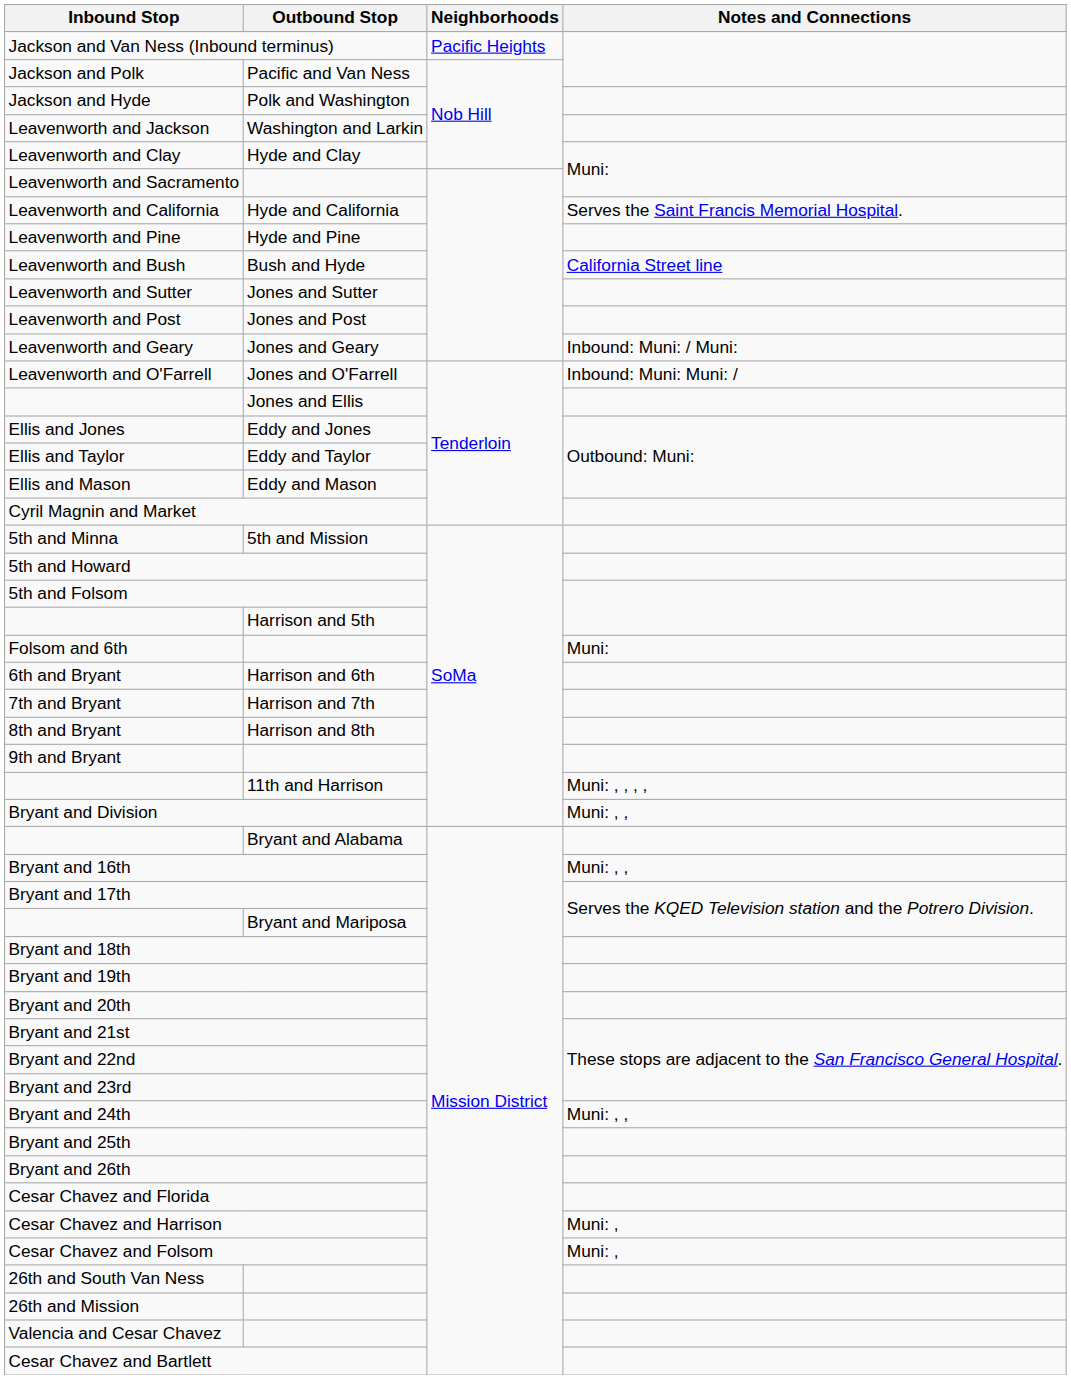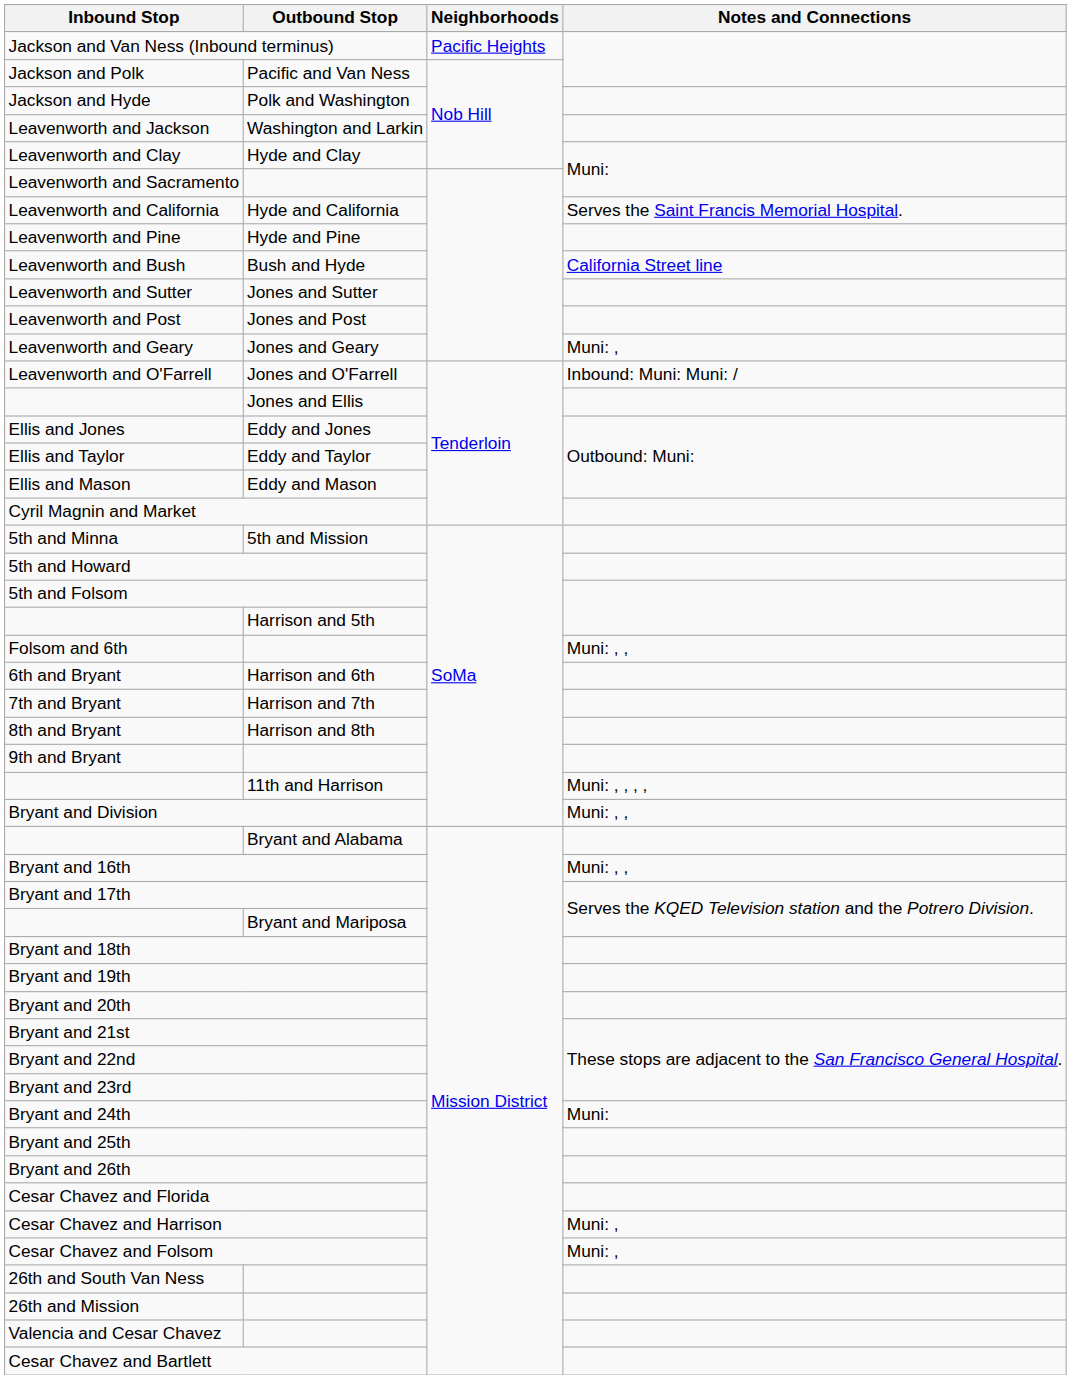 <table class="wikitable">
 <tr>
 <th>Inbound Stop</th>
 <th>Outbound Stop</th>
 <th>Neighborhoods</th>
 <th>Notes and Connections</th>
 </tr>
 <tr>
 <td colspan="2">Jackson and Van Ness (Inbound terminus)</td>
 <td><a href='#'>Pacific Heights</a></td>
 <td rowspan="2"></td>
 </tr>
 <tr>
 <td>Jackson and Polk</td>
 <td>Pacific and Van Ness</td>
 <td rowspan="4"><a href='#'>Nob Hill</a></td>
 </tr>
 <tr>
 <td>Jackson and Hyde</td>
 <td>Polk and Washington</td>
 <td></td>
 </tr>
 <tr>
 <td>Leavenworth and Jackson</td>
 <td>Washington and Larkin</td>
 <td></td>
 </tr>
 <tr>
 <td>Leavenworth and Clay</td>
 <td>Hyde and Clay</td>
 <td rowspan="2"> Muni: </td>
 </tr>
 <tr>
 <td>Leavenworth and Sacramento</td>
 <td></td>
 <td rowspan="7"></td>
 </tr>
 <tr>
 <td>Leavenworth and California</td>
 <td>Hyde and California</td>
 <td>Serves the <a href='#'>Saint Francis Memorial Hospital</a>.</td>
 </tr>
 <tr>
 <td>Leavenworth and Pine</td>
 <td>Hyde and Pine</td>
 <td></td>
 </tr>
 <tr>
 <td>Leavenworth and Bush</td>
 <td>Bush and Hyde</td>
 <td><a href='#'>California Street line</a></td>
 </tr>
 <tr>
 <td>Leavenworth and Sutter</td>
 <td>Jones and Sutter</td>
 <td></td>
 </tr>
 <tr>
 <td>Leavenworth and Post</td>
 <td>Jones and Post</td>
 <td></td>
 </tr>
 <tr>
 <td>Leavenworth and Geary</td>
 <td>Jones and Geary</td>
-<td>Inbound:  Muni: / Muni: </td>
+<td> Muni: , </td>
 </tr>
 <tr>
 <td>Leavenworth and O'Farrell</td>
 <td>Jones and O'Farrell</td>
 <td rowspan="6"><a href='#'>Tenderloin</a></td>
 <td>Inbound:  Muni:  Muni: /</td>
 </tr>
 <tr>
 <td></td>
 <td>Jones and Ellis</td>
 <td></td>
 </tr>
 <tr>
 <td>Ellis and Jones</td>
 <td>Eddy and Jones</td>
 <td rowspan="3">Outbound:  Muni: </td>
 </tr>
 <tr>
 <td>Ellis and Taylor</td>
 <td>Eddy and Taylor</td>
 </tr>
 <tr>
 <td>Ellis and Mason</td>
 <td>Eddy and Mason</td>
 </tr>
 <tr>
 <td colspan="2">Cyril Magnin and Market</td>
 <td></td>
 </tr>
 <tr>
 <td>5th and Minna</td>
 <td>5th and Mission</td>
 <td rowspan="11"><a href='#'>SoMa</a></td>
 <td></td>
 </tr>
 <tr>
 <td colspan="2">5th and Howard</td>
 <td></td>
 </tr>
 <tr>
 <td colspan="2">5th and Folsom</td>
 <td rowspan="2"></td>
 </tr>
 <tr>
 <td></td>
 <td>Harrison and 5th</td>
 </tr>
 <tr>
 <td>Folsom and 6th</td>
 <td></td>
-<td> Muni: </td>
+<td> Muni: , , </td>
 </tr>
 <tr>
 <td>6th and Bryant</td>
 <td>Harrison and 6th</td>
 <td></td>
 </tr>
 <tr>
 <td>7th and Bryant</td>
 <td>Harrison and 7th</td>
 <td></td>
 </tr>
 <tr>
 <td>8th and Bryant</td>
 <td>Harrison and 8th</td>
 <td></td>
 </tr>
 <tr>
 <td>9th and Bryant</td>
 <td></td>
 <td></td>
 </tr>
 <tr>
 <td></td>
 <td>11th and Harrison</td>
 <td> Muni: , , , , </td>
 </tr>
 <tr>
 <td colspan="2">Bryant and Division</td>
 <td> Muni: , , </td>
 </tr>
 <tr>
 <td></td>
 <td>Bryant and Alabama</td>
 <td rowspan="20"><a href='#'>Mission District</a></td>
 <td></td>
 </tr>
 <tr>
 <td colspan="2">Bryant and 16th</td>
 <td> Muni: , , </td>
 </tr>
 <tr>
 <td colspan="2">Bryant and 17th</td>
 <td rowspan="2">Serves the <em>KQED Television station</em> and the <em>Potrero Division</em>.</td>
 </tr>
 <tr>
 <td></td>
 <td>Bryant and Mariposa</td>
 </tr>
 <tr>
 <td colspan="2">Bryant and 18th</td>
 <td></td>
 </tr>
 <tr>
 <td colspan="2">Bryant and 19th</td>
 <td></td>
 </tr>
 <tr>
 <td colspan="2">Bryant and 20th</td>
 <td></td>
 </tr>
 <tr>
 <td colspan="2">Bryant and 21st</td>
 <td rowspan="3">These stops are adjacent to the <em><a href='#'>San Francisco General Hospital</a></em>.</td>
 </tr>
 <tr>
 <td colspan="2">Bryant and 22nd</td>
 </tr>
 <tr>
 <td colspan="2">Bryant and 23rd</td>
 </tr>
 <tr>
 <td colspan="2">Bryant and 24th</td>
-<td> Muni: , , </td>
+<td> Muni: </td>
 </tr>
 <tr>
 <td colspan="2">Bryant and 25th</td>
 <td></td>
 </tr>
 <tr>
 <td colspan="2">Bryant and 26th</td>
 <td></td>
 </tr>
 <tr>
 <td colspan="2">Cesar Chavez and Florida</td>
 </tr>
 <tr>
 <td colspan="2">Cesar Chavez and Harrison</td>
 <td> Muni: , </td>
 </tr>
 <tr>
 <td colspan="2">Cesar Chavez and Folsom</td>
 <td> Muni: , </td>
 </tr>
 <tr>
 <td>26th and South Van Ness</td>
 <td></td>
 <td></td>
 </tr>
 <tr>
 <td>26th and Mission</td>
 <td></td>
 <td></td>
 </tr>
 <tr>
 <td>Valencia and Cesar Chavez</td>
 <td></td>
 <td></td>
 </tr>
 <tr>
 <td colspan="2">Cesar Chavez and Bartlett</td>
 <td></td>
 </tr>
 </table>
